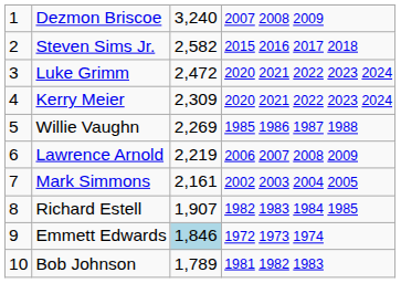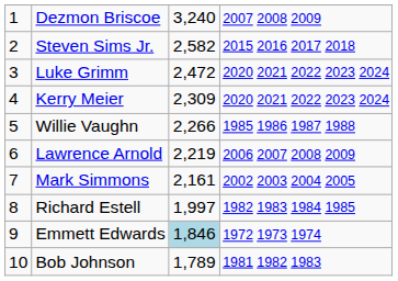 <table class="wikitable">
 <tr>
 </tr>
 <tr>
 <td>1</td>
 <td><a href='#'>Dezmon Briscoe</a></td>
 <td>3,240</td>
 <td style="font-size:80%;"><a href='#'>2007</a> <a href='#'>2008</a> <a href='#'>2009</a></td>
 </tr>
 <tr>
 <td>2</td>
 <td><a href='#'>Steven Sims Jr.</a></td>
 <td>2,582</td>
 <td style="font-size:80%;"><a href='#'>2015</a> <a href='#'>2016</a> <a href='#'>2017</a> <a href='#'>2018</a></td>
 </tr>
 <tr>
 <td>3</td>
 <td><a href='#'>Luke Grimm</a></td>
 <td>2,472</td>
 <td style="font-size:80%;"><a href='#'>2020</a> <a href='#'>2021</a> <a href='#'>2022</a> <a href='#'>2023</a> <a href='#'>2024</a></td>
 </tr>
 <tr>
 <td>4</td>
 <td><a href='#'>Kerry Meier</a></td>
 <td>2,309</td>
 <td style="font-size:80%;"><a href='#'>2020</a> <a href='#'>2021</a> <a href='#'>2022</a> <a href='#'>2023</a> <a href='#'>2024</a></td>
 </tr>
 <tr>
 <td>5</td>
 <td>Willie Vaughn</td>
-<td>2,269</td>
+<td>2,266</td>
 <td style="font-size:80%;"><a href='#'>1985</a> <a href='#'>1986</a> <a href='#'>1987</a> <a href='#'>1988</a></td>
 </tr>
 <tr>
 <td>6</td>
 <td><a href='#'>Lawrence Arnold</a></td>
 <td>2,219</td>
 <td style="font-size:80%;"><a href='#'>2006</a> <a href='#'>2007</a> <a href='#'>2008</a> <a href='#'>2009</a></td>
 </tr>
 <tr>
 <td>7</td>
 <td><a href='#'>Mark Simmons</a></td>
 <td>2,161</td>
 <td style="font-size:80%;"><a href='#'>2002</a> <a href='#'>2003</a> <a href='#'>2004</a> <a href='#'>2005</a></td>
 </tr>
 <tr>
 <td>8</td>
 <td>Richard Estell</td>
-<td>1,907</td>
+<td>1,997</td>
 <td style="font-size:80%;"><a href='#'>1982</a> <a href='#'>1983</a> <a href='#'>1984</a> <a href='#'>1985</a></td>
 </tr>
 <tr>
 <td>9</td>
 <td>Emmett Edwards</td>
 <td style="background: lightblue;">1,846</td>
 <td style="font-size:80%;"><a href='#'>1972</a> <a href='#'>1973</a> <a href='#'>1974</a></td>
 </tr>
 <tr>
 <td>10</td>
 <td>Bob Johnson</td>
 <td>1,789</td>
 <td style="font-size:80%;"><a href='#'>1981</a> <a href='#'>1982</a> <a href='#'>1983</a></td>
 </tr>
 </table>
